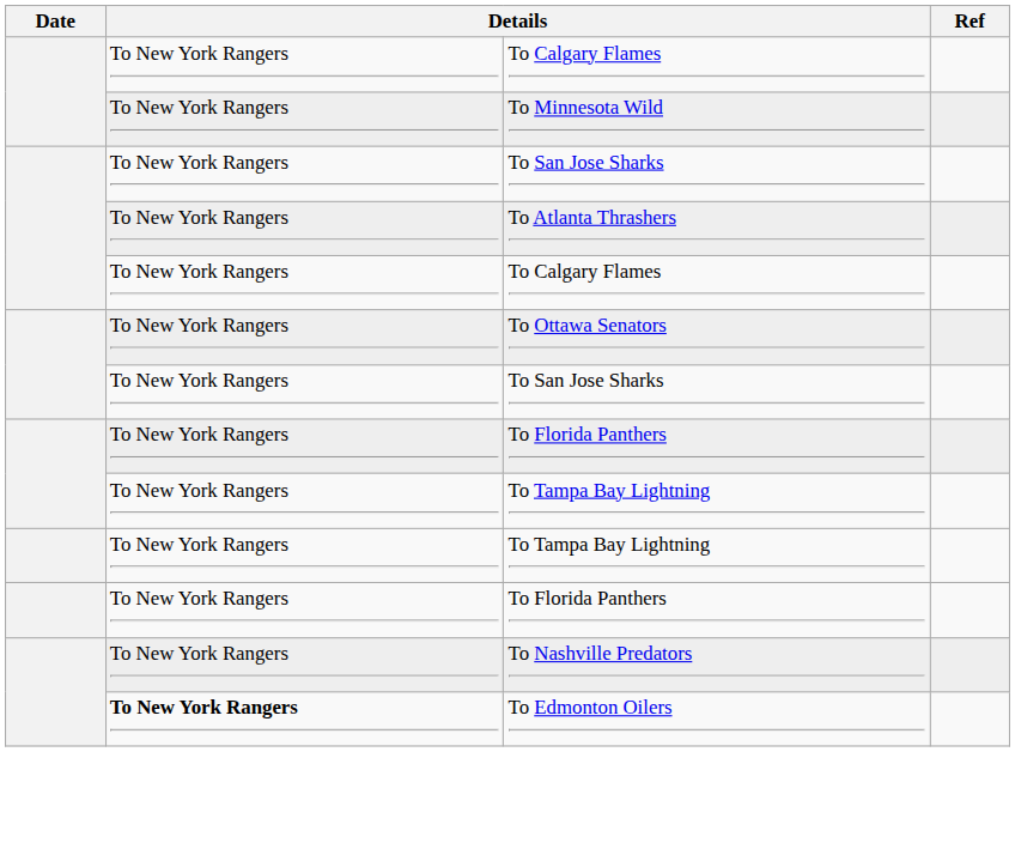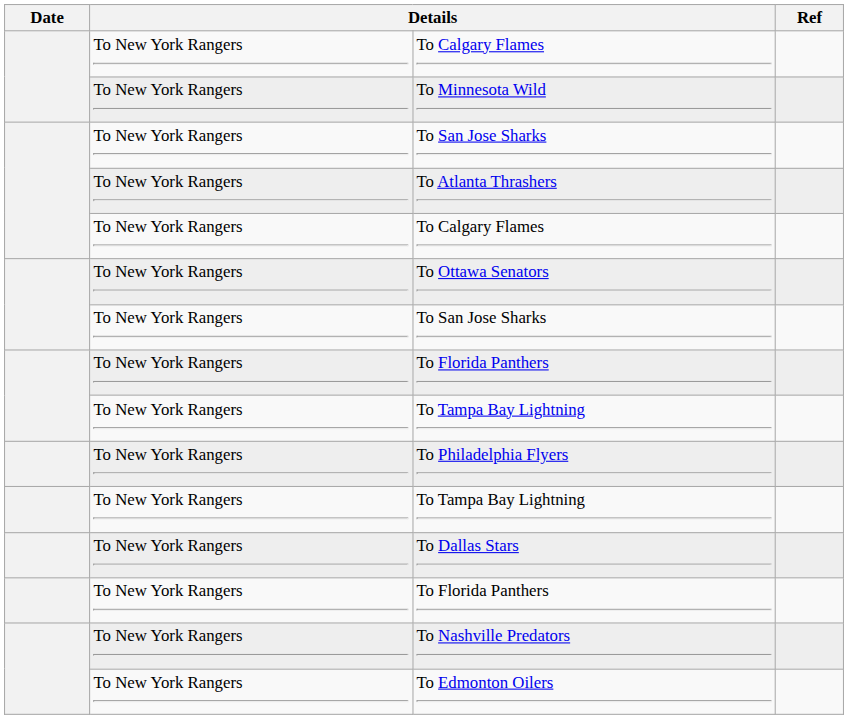 <table class="wikitable plainrowheaders" style="width: 50em;">
 <tr>
 <th scope="col">Date</th>
 <th scope="col" colspan="2">Details</th>
 <th scope="col">Ref</th>
 </tr>
 <tr>
 <th scope="row" rowspan=2></th>
 <td valign="top">To New York Rangers <hr></td>
 <td valign="top">To <a href='#'>Calgary Flames</a> <hr></td>
 <td></td>
 </tr>
 <tr bgcolor="#eeeeee">
 <td valign="top">To New York Rangers <hr></td>
 <td valign="top">To <a href='#'>Minnesota Wild</a> <hr></td>
 <td></td>
 </tr>
 <tr>
 <th scope="row" rowspan=3></th>
 <td valign="top">To New York Rangers <hr></td>
 <td valign="top">To <a href='#'>San Jose Sharks</a> <hr></td>
 <td></td>
 </tr>
 <tr bgcolor="#eeeeee">
 <td valign="top">To New York Rangers <hr></td>
 <td valign="top">To <a href='#'>Atlanta Thrashers</a> <hr></td>
 <td></td>
 </tr>
 <tr>
 <td valign="top">To New York Rangers <hr></td>
 <td valign="top">To Calgary Flames <hr></td>
 <td></td>
 </tr>
 <tr bgcolor="#eeeeee">
 <th scope="row" rowspan=2></th>
 <td valign="top">To New York Rangers <hr></td>
 <td valign="top">To <a href='#'>Ottawa Senators</a> <hr></td>
 <td></td>
 </tr>
 <tr>
 <td valign="top">To New York Rangers <hr></td>
 <td valign="top">To San Jose Sharks <hr></td>
 <td></td>
 </tr>
 <tr bgcolor="#eeeeee">
 <th scope="row" rowspan=2></th>
 <td valign="top">To New York Rangers <hr></td>
 <td valign="top">To <a href='#'>Florida Panthers</a> <hr></td>
 <td></td>
 </tr>
 <tr>
 <td valign="top">To New York Rangers <hr></td>
 <td valign="top">To <a href='#'>Tampa Bay Lightning</a> <hr></td>
 <td></td>
 </tr>
+<tr bgcolor="#eeeeee">
+<th scope="row"></th>
+<td valign="top">To New York Rangers <hr></td>
+<td valign="top">To <a href='#'>Philadelphia Flyers</a> <hr></td>
+<td></td>
+</tr>
 <tr>
 <th scope="row"></th>
 <td valign="top">To New York Rangers <hr></td>
 <td valign="top">To Tampa Bay Lightning <hr></td>
+<td></td>
+</tr>
+<tr bgcolor="#eeeeee">
+<th scope="row"></th>
+<td valign="top">To New York Rangers <hr></td>
+<td valign="top">To <a href='#'>Dallas Stars</a> <hr></td>
 <td></td>
 </tr>
 <tr>
 <th scope="row"></th>
 <td valign="top">To New York Rangers <hr></td>
 <td valign="top">To Florida Panthers <hr></td>
 <td></td>
 </tr>
 <tr bgcolor="#eeeeee">
 <th scope="row" rowspan=2></th>
 <td valign="top">To New York Rangers <hr></td>
 <td valign="top">To <a href='#'>Nashville Predators</a> <hr></td>
 <td></td>
 </tr>
 <tr>
-<td valign="top"><strong>To New York Rangers <hr></strong></td>
+<td valign="top">To New York Rangers <hr></td>
 <td valign="top">To <a href='#'>Edmonton Oilers</a> <hr></td>
 <td></td>
 </tr>
 </table>
